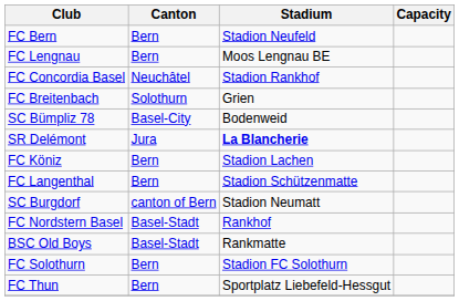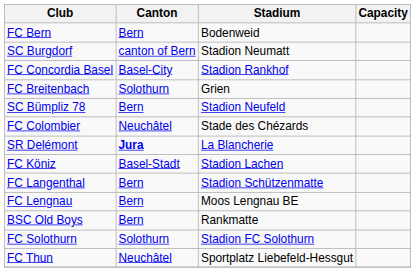 <table class="wikitable">
 <tr>
 <th>Club</th>
 <th>Canton</th>
 <th>Stadium</th>
 <th>Capacity</th>
 </tr>
 <tr>
 <td><a href='#'>FC Bern</a></td>
 <td><a href='#'>Bern</a></td>
-<td><a href='#'>Stadion Neufeld</a></td>
+<td>Bodenweid</td>
 <td></td>
 </tr>
 <tr>
-<td><a href='#'>FC Lengnau</a></td>
-<td><a href='#'>Bern</a></td>
-<td>Moos Lengnau BE</td>
+<td><a href='#'>SC Burgdorf</a></td>
+<td><a href='#'>canton of Bern</a></td>
+<td>Stadion Neumatt</td>
 <td></td>
 </tr>
 <tr>
 <td><a href='#'>FC Concordia Basel</a></td>
-<td><a href='#'>Neuchâtel</a></td>
+<td><a href='#'>Basel-City</a></td>
 <td><a href='#'>Stadion Rankhof</a></td>
 <td></td>
 </tr>
 <tr>
 <td><a href='#'>FC Breitenbach</a></td>
 <td><a href='#'>Solothurn</a></td>
 <td>Grien</td>
 <td></td>
 </tr>
 <tr>
 <td><a href='#'>SC Bümpliz 78</a></td>
-<td><a href='#'>Basel-City</a></td>
-<td>Bodenweid</td>
+<td><a href='#'>Bern</a></td>
+<td><a href='#'>Stadion Neufeld</a></td>
+<td></td>
+</tr>
+<tr>
+<td><a href='#'>FC Colombier</a></td>
+<td><a href='#'>Neuchâtel</a></td>
+<td>Stade des Chézards</td>
 <td></td>
 </tr>
 <tr>
 <td><a href='#'>SR Delémont</a></td>
-<td><a href='#'>Jura</a></td>
-<td><strong><a href='#'>La Blancherie</a></strong></td>
+<td><strong><a href='#'>Jura</a></strong></td>
+<td><a href='#'>La Blancherie</a></td>
 <td></td>
 </tr>
 <tr>
 <td><a href='#'>FC Köniz</a></td>
-<td><a href='#'>Bern</a></td>
+<td><a href='#'>Basel-Stadt</a></td>
 <td><a href='#'>Stadion Lachen</a></td>
 <td></td>
 </tr>
 <tr>
 <td><a href='#'>FC Langenthal</a></td>
 <td><a href='#'>Bern</a></td>
 <td><a href='#'>Stadion Schützenmatte</a></td>
 <td></td>
 </tr>
 <tr>
-<td><a href='#'>SC Burgdorf</a></td>
-<td><a href='#'>canton of Bern</a></td>
-<td>Stadion Neumatt</td>
-<td></td>
-</tr>
-<tr>
-<td><a href='#'>FC Nordstern Basel</a></td>
-<td><a href='#'>Basel-Stadt</a></td>
-<td><a href='#'>Rankhof</a></td>
+<td><a href='#'>FC Lengnau</a></td>
+<td><a href='#'>Bern</a></td>
+<td>Moos Lengnau BE</td>
 <td></td>
 </tr>
 <tr>
 <td><a href='#'>BSC Old Boys</a></td>
-<td><a href='#'>Basel-Stadt</a></td>
+<td><a href='#'>Bern</a></td>
 <td>Rankmatte</td>
 <td></td>
 </tr>
 <tr>
 <td><a href='#'>FC Solothurn</a></td>
-<td><a href='#'>Bern</a></td>
+<td><a href='#'>Solothurn</a></td>
 <td><a href='#'>Stadion FC Solothurn</a></td>
 <td></td>
 </tr>
 <tr>
 <td><a href='#'>FC Thun</a></td>
-<td><a href='#'>Bern</a></td>
+<td><a href='#'>Neuchâtel</a></td>
 <td>Sportplatz Liebefeld-Hessgut</td>
 <td></td>
 </tr>
 <tr>
 </tr>
 </table>
